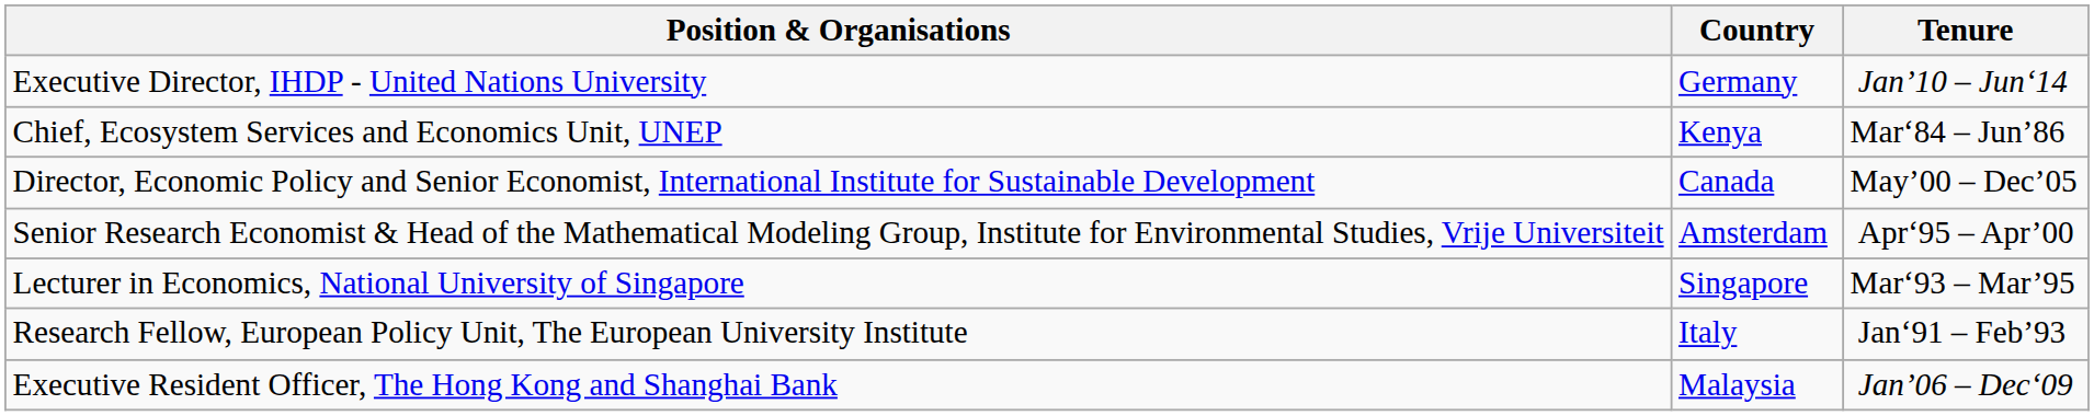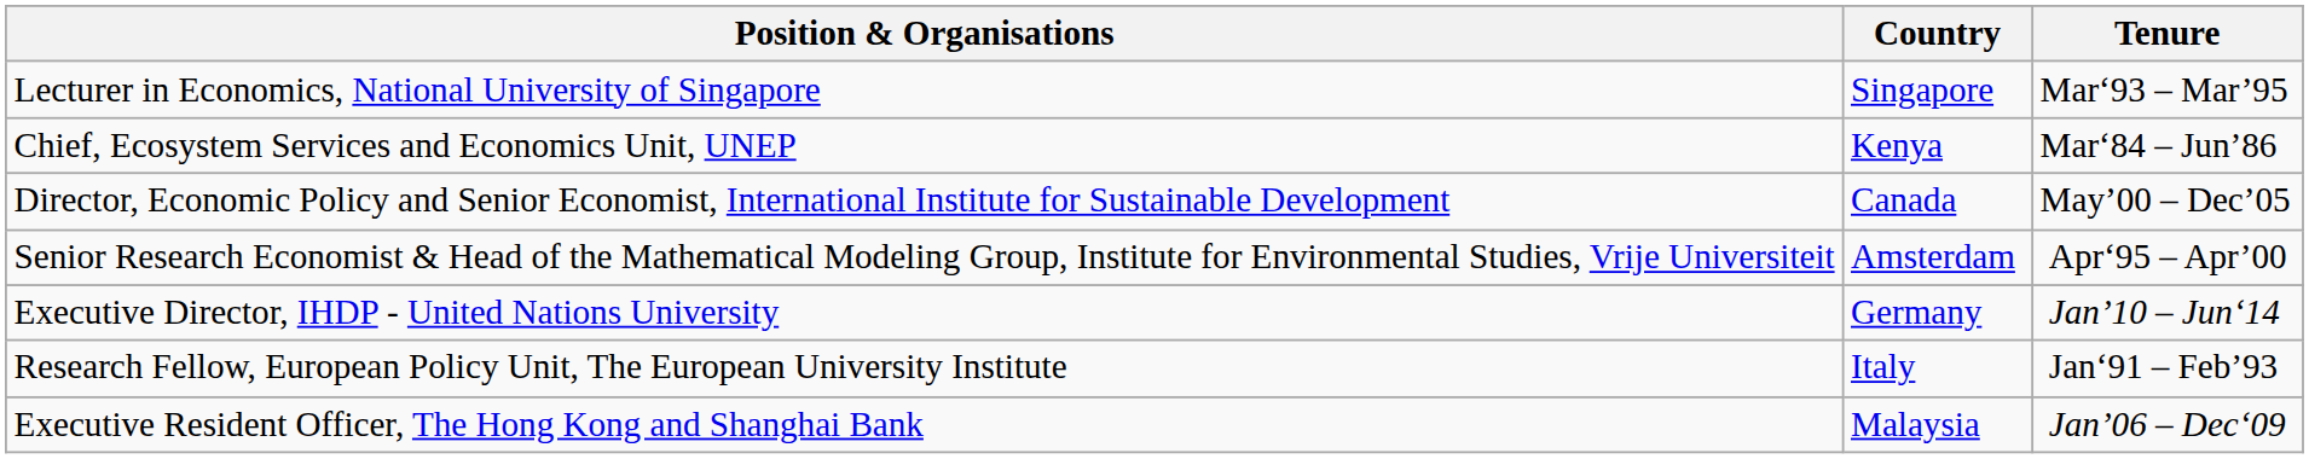 <table class="wikitable">
 <tr>
 <th>Position & Organisations</th>
 <th>Country</th>
 <th>Tenure</th>
 </tr>
 <tr>
-<td>Executive Director, <a href='#'>IHDP</a> - <a href='#'>United Nations University</a></td>
-<td><a href='#'>Germany</a></td>
-<td><em> Jan’10 – Jun‘14</em></td>
+<td>Lecturer in Economics, <a href='#'>National University of Singapore</a></td>
+<td><a href='#'>Singapore</a>   </td>
+<td>Mar‘93 – Mar’95</td>
 </tr>
 <tr>
 <td>Chief, Ecosystem Services and Economics Unit, <a href='#'>UNEP</a></td>
 <td><a href='#'>Kenya</a></td>
 <td>Mar‘84 – Jun’86</td>
 </tr>
 <tr>
 <td>Director, Economic Policy and Senior Economist, <a href='#'>International Institute for Sustainable Development</a></td>
 <td><a href='#'>Canada</a></td>
 <td>May’00 – Dec’05</td>
 </tr>
 <tr>
 <td>Senior Research Economist & Head of the Mathematical Modeling Group, Institute for Environmental Studies, <a href='#'>Vrije Universiteit</a></td>
 <td><a href='#'>Amsterdam</a> </td>
 <td> Apr‘95 – Apr’00</td>
 </tr>
 <tr>
-<td>Lecturer in Economics, <a href='#'>National University of Singapore</a></td>
-<td><a href='#'>Singapore</a>   </td>
-<td>Mar‘93 – Mar’95</td>
+<td>Executive Director, <a href='#'>IHDP</a> - <a href='#'>United Nations University</a></td>
+<td><a href='#'>Germany</a></td>
+<td><em> Jan’10 – Jun‘14</em></td>
 </tr>
 <tr>
 <td>Research Fellow, European Policy Unit, The European University Institute</td>
 <td><a href='#'>Italy</a></td>
 <td><strong> </strong>Jan‘91 – Feb’93</td>
 </tr>
 <tr>
 <td>Executive Resident Officer, <a href='#'>The Hong Kong and Shanghai Bank</a></td>
 <td><a href='#'>Malaysia</a></td>
 <td><em> Jan’06 – Dec‘09 </em></td>
 </tr>
 </table>
